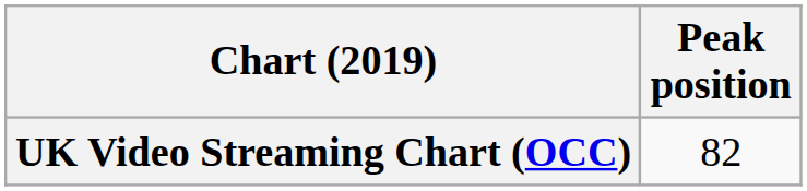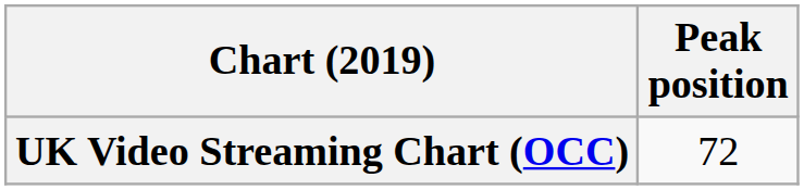 <table class="wikitable sortable plainrowheaders" style="text-align:center;">
 <tr>
 <th scope="col">Chart (2019)</th>
 <th scope="col">Peak<br>position</th>
 </tr>
 <tr>
 <th scope="row">UK Video Streaming Chart (<a href='#'>OCC</a>)</th>
-<td>82</td>
+<td>72</td>
 </tr>
 </table>
